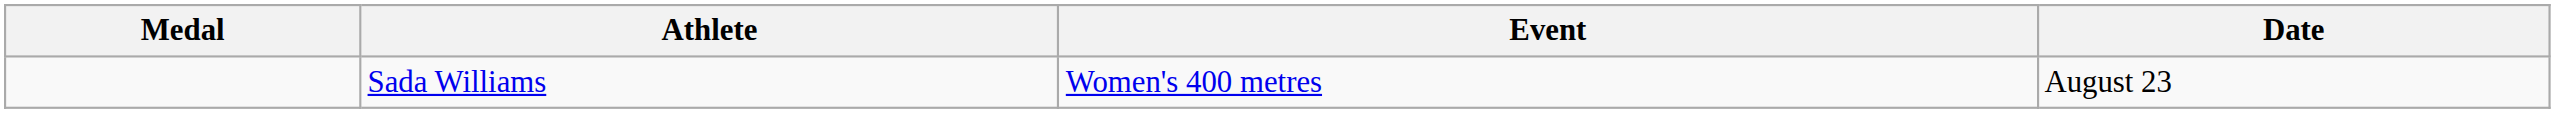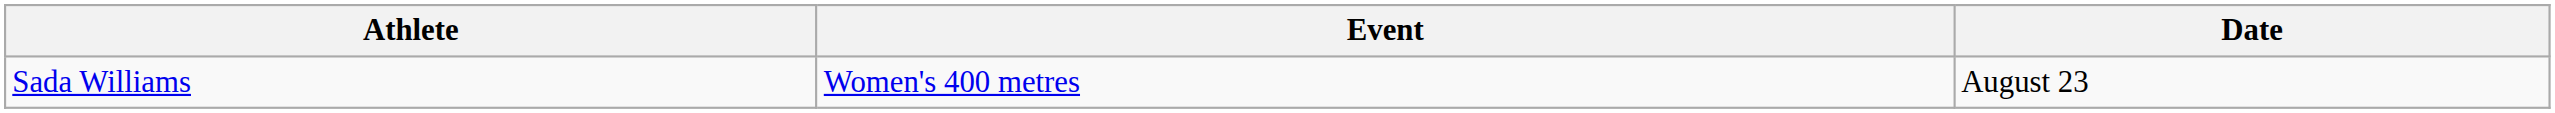 <table class="wikitable" style="font-size:90%" width=60%>
 <tr>
-<th>Medal</th>
 <th>Athlete</th>
 <th>Event</th>
 <th>Date</th>
 </tr>
 <tr>
-<td></td>
 <td><a href='#'>Sada Williams</a></td>
 <td><a href='#'>Women's 400 metres</a></td>
 <td>August 23</td>
 </tr>
 </table>
